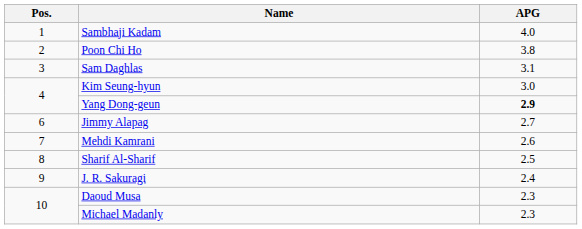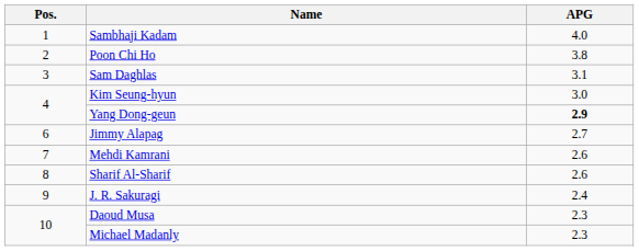 <table class=wikitable width="90%">
 <tr>
 <th width="13%">Pos.</th>
 <th width="70%">Name</th>
 <th width="17%">APG</th>
 </tr>
 <tr>
 <td align=center>1</td>
 <td> <a href='#'>Sambhaji Kadam</a></td>
 <td align=center>4.0</td>
 </tr>
 <tr>
 <td align=center>2</td>
 <td> <a href='#'>Poon Chi Ho</a></td>
 <td align=center>3.8</td>
 </tr>
 <tr>
 <td align=center>3</td>
 <td> <a href='#'>Sam Daghlas</a></td>
 <td align=center>3.1</td>
 </tr>
 <tr>
 <td align=center rowspan=2>4</td>
 <td> <a href='#'>Kim Seung-hyun</a></td>
 <td align=center>3.0</td>
 </tr>
 <tr>
 <td> <a href='#'>Yang Dong-geun</a></td>
 <td align=center><strong>2.9</strong></td>
 </tr>
 <tr>
 <td align=center>6</td>
 <td> <a href='#'>Jimmy Alapag</a></td>
 <td align=center>2.7</td>
 </tr>
 <tr>
 <td align=center>7</td>
 <td> <a href='#'>Mehdi Kamrani</a></td>
 <td align=center>2.6</td>
 </tr>
 <tr>
 <td align=center>8</td>
 <td> <a href='#'>Sharif Al-Sharif</a></td>
-<td align=center>2.5</td>
+<td align=center>2.6</td>
 </tr>
 <tr>
 <td align=center>9</td>
 <td> <a href='#'>J. R. Sakuragi</a></td>
 <td align=center>2.4</td>
 </tr>
 <tr>
 <td align=center rowspan=2>10</td>
 <td> <a href='#'>Daoud Musa</a></td>
 <td align=center>2.3</td>
 </tr>
 <tr>
 <td> <a href='#'>Michael Madanly</a></td>
 <td align=center>2.3</td>
 </tr>
 </table>
